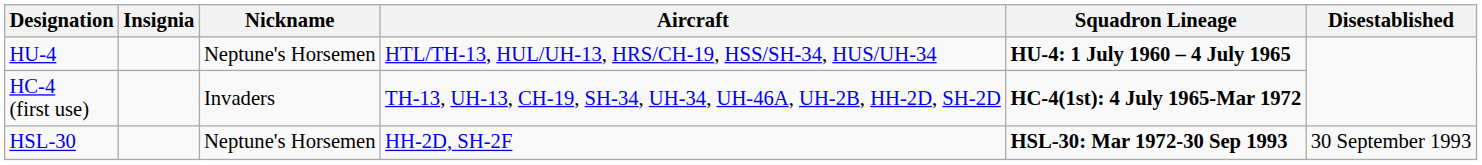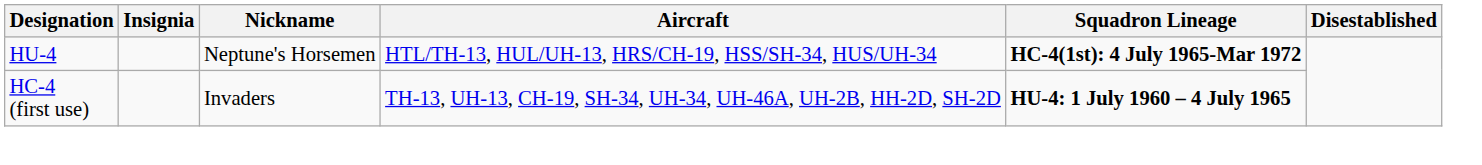 <table class="wikitable">
 <tr>
 <th>Designation</th>
 <th>Insignia</th>
 <th>Nickname</th>
 <th>Aircraft</th>
 <th>Squadron Lineage</th>
 <th>Disestablished</th>
 </tr>
 <tr>
 <td><a href='#'>HU-4</a></td>
 <td></td>
 <td>Neptune's Horsemen</td>
 <td><a href='#'>HTL/TH-13</a>, <a href='#'>HUL/UH-13</a>, <a href='#'>HRS/CH-19</a>, <a href='#'>HSS/SH-34</a>, <a href='#'>HUS/UH-34</a></td>
-<td style="white-space: nowrap;"><strong>HU-4: 1 July 1960 – 4 July 1965</strong></td>
+<td style="white-space: nowrap;"><strong>HC-4(1st): 4 July 1965-Mar 1972</strong></td>
 </tr>
 <tr>
 <td><a href='#'>HC-4</a><br>(first use)</td>
 <td></td>
 <td>Invaders</td>
 <td><a href='#'>TH-13</a>, <a href='#'>UH-13</a>, <a href='#'>CH-19</a>, <a href='#'>SH-34</a>, <a href='#'>UH-34</a>, <a href='#'>UH-46A</a>, <a href='#'>UH-2B</a>, <a href='#'>HH-2D</a>, <a href='#'>SH-2D</a></td>
-<td style="white-space: nowrap;"><strong>HC-4(1st): 4 July 1965-Mar 1972</strong></td>
-</tr>
-<tr>
-<td><a href='#'>HSL-30</a></td>
-<td></td>
-<td>Neptune's Horsemen</td>
-<td><a href='#'>HH-2D, SH-2F</a></td>
-<td style="white-space: nowrap;"><strong>HSL-30: Mar 1972-30 Sep 1993</strong></td>
-<td>30 September 1993</td>
+<td style="white-space: nowrap;"><strong>HU-4: 1 July 1960 – 4 July 1965</strong></td>
 </tr>
 </table>
